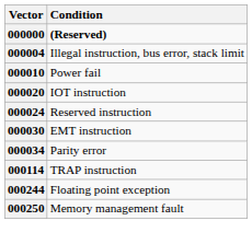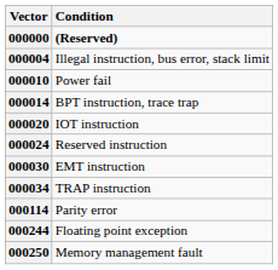 <table class=wikitable>
 <tr>
 <th style="text-align: center">Vector</th>
 <th style="text-align: left">Condition</th>
 </tr>
 <tr>
 <th>000000</th>
 <td style="text-align: left"><strong>(Reserved)</strong></td>
 </tr>
 <tr>
 <th>000004</th>
 <td style="text-align: left">Illegal instruction, bus error, stack limit</td>
 </tr>
 <tr>
 <th>000010</th>
 <td style="text-align: left">Power fail</td>
 </tr>
 <tr>
+<th>000014</th>
+<td style="text-align: left">BPT instruction, trace trap</td>
+</tr>
+<tr>
 <th>000020</th>
 <td style="text-align: left">IOT instruction</td>
 </tr>
 <tr>
 <th>000024</th>
 <td style="text-align: left">Reserved instruction</td>
 </tr>
 <tr>
 <th>000030</th>
 <td style="text-align: left">EMT instruction</td>
 </tr>
 <tr>
 <th>000034</th>
-<td style="text-align: left">Parity error</td>
+<td style="text-align: left">TRAP instruction</td>
 </tr>
 <tr>
 <th>000114</th>
-<td style="text-align: left">TRAP instruction</td>
+<td style="text-align: left">Parity error</td>
 </tr>
 <tr>
 <th>000244</th>
 <td style="text-align: left">Floating point exception</td>
 </tr>
 <tr>
 <th>000250</th>
 <td style="text-align: left">Memory management fault</td>
 </tr>
 </table>
